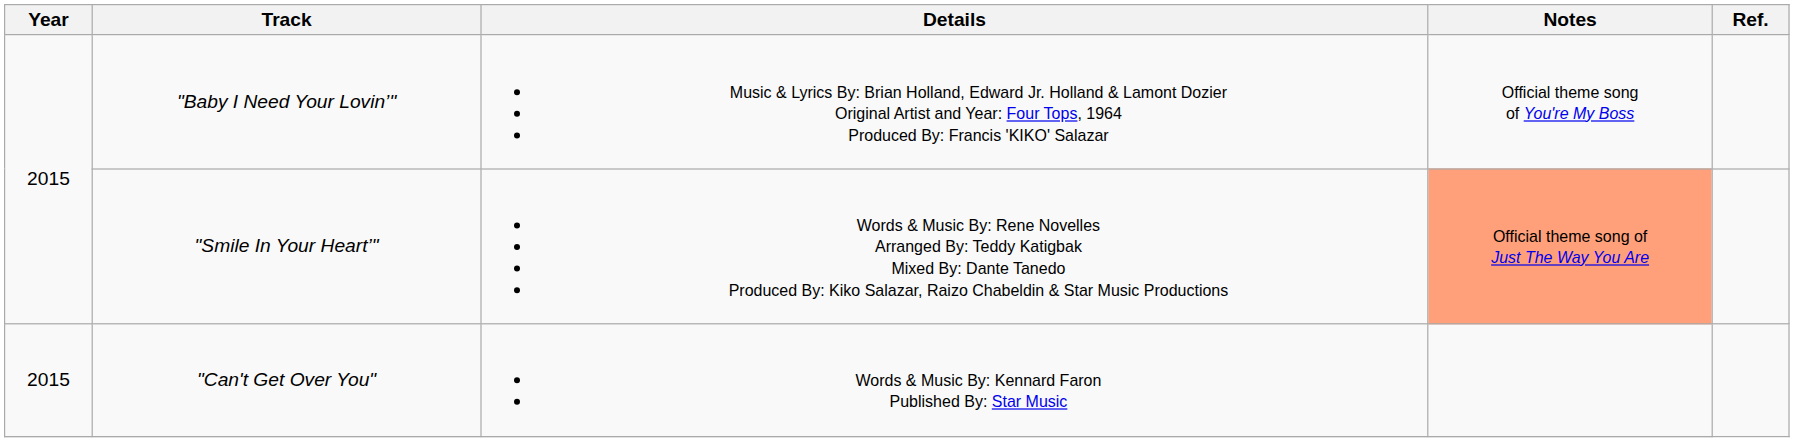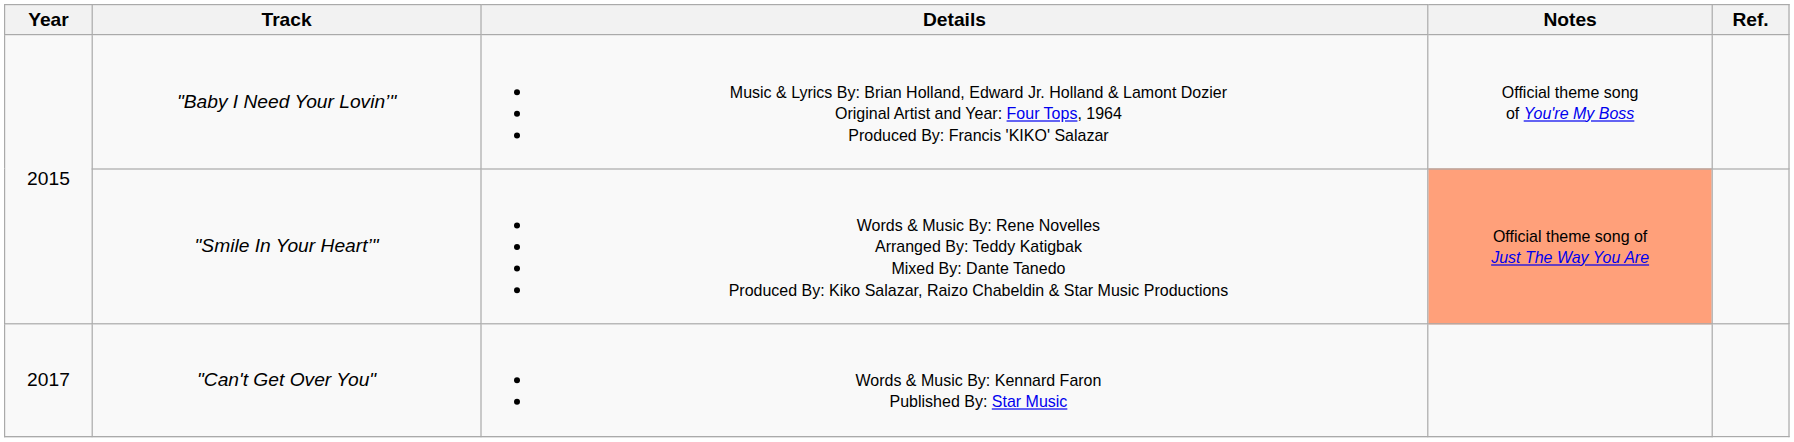 <table class="wikitable" style="text-align:center" width=75%>
 <tr>
 <th>Year</th>
 <th>Track</th>
 <th>Details</th>
 <th>Notes</th>
 <th>Ref.</th>
 </tr>
 <tr>
 <td rowspan="2">2015</td>
 <td><em>"Baby I Need Your Lovin’"</em></td>
 <td><br><ul><li><small>Music & Lyrics By: Brian Holland, Edward Jr. Holland & Lamont Dozier</small></li><li><small>Original Artist and Year: <a href='#'>Four Tops</a>, 1964</small></li><li><small>Produced By: Francis 'KIKO' Salazar</small></li></ul></td>
 <td><small>Official theme song<br>of <em><a href='#'>You're My Boss</a></em></small></td>
 <td></td>
 </tr>
 <tr>
 <td><em>"Smile In Your Heart’"</em></td>
 <td><br><ul><li><small>Words & Music By: Rene Novelles</small></li><li><small>Arranged By: Teddy Katigbak</small></li><li><small>Mixed By: Dante Tanedo</small></li><li><small>Produced By: Kiko Salazar, Raizo Chabeldin & Star Music Productions</small></li></ul></td>
 <td style="background: lightsalmon;"><small>Official theme song of<br><em><a href='#'>Just The Way You Are</a></em></small></td>
 <td></td>
 </tr>
 <tr>
-<td>2015</td>
+<td>2017</td>
 <td><em>"Can't Get Over You"</em></td>
 <td><br><ul><li><small>Words & Music By: Kennard Faron</small></li><li><small>Published By: <a href='#'>Star Music</a></small></li></ul></td>
 <td></td>
 </tr>
 <tr>
 </tr>
 </table>
